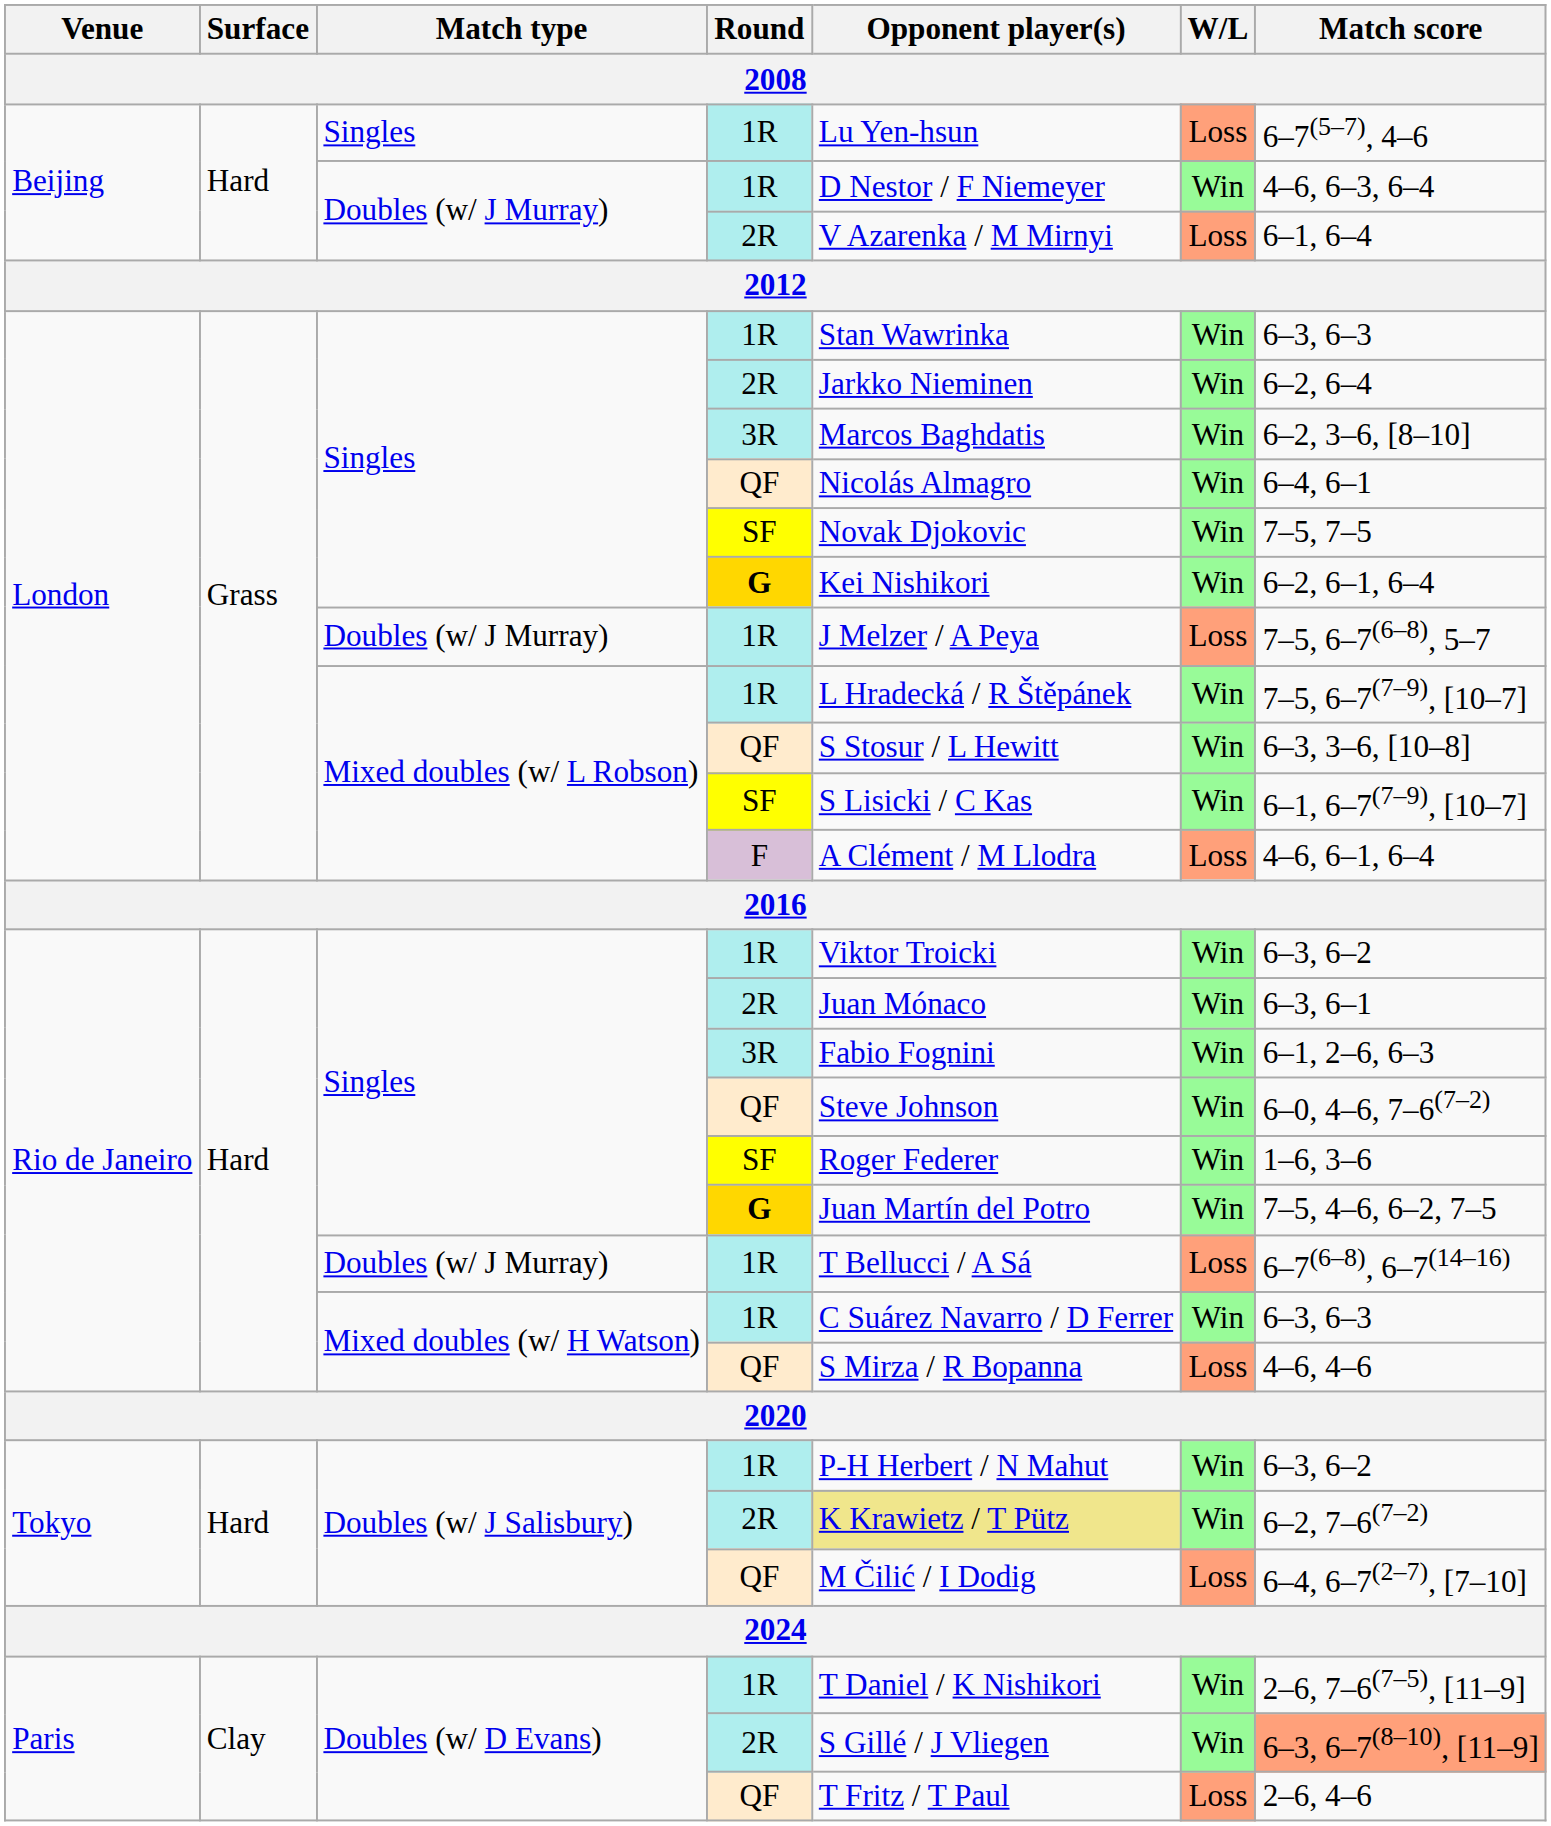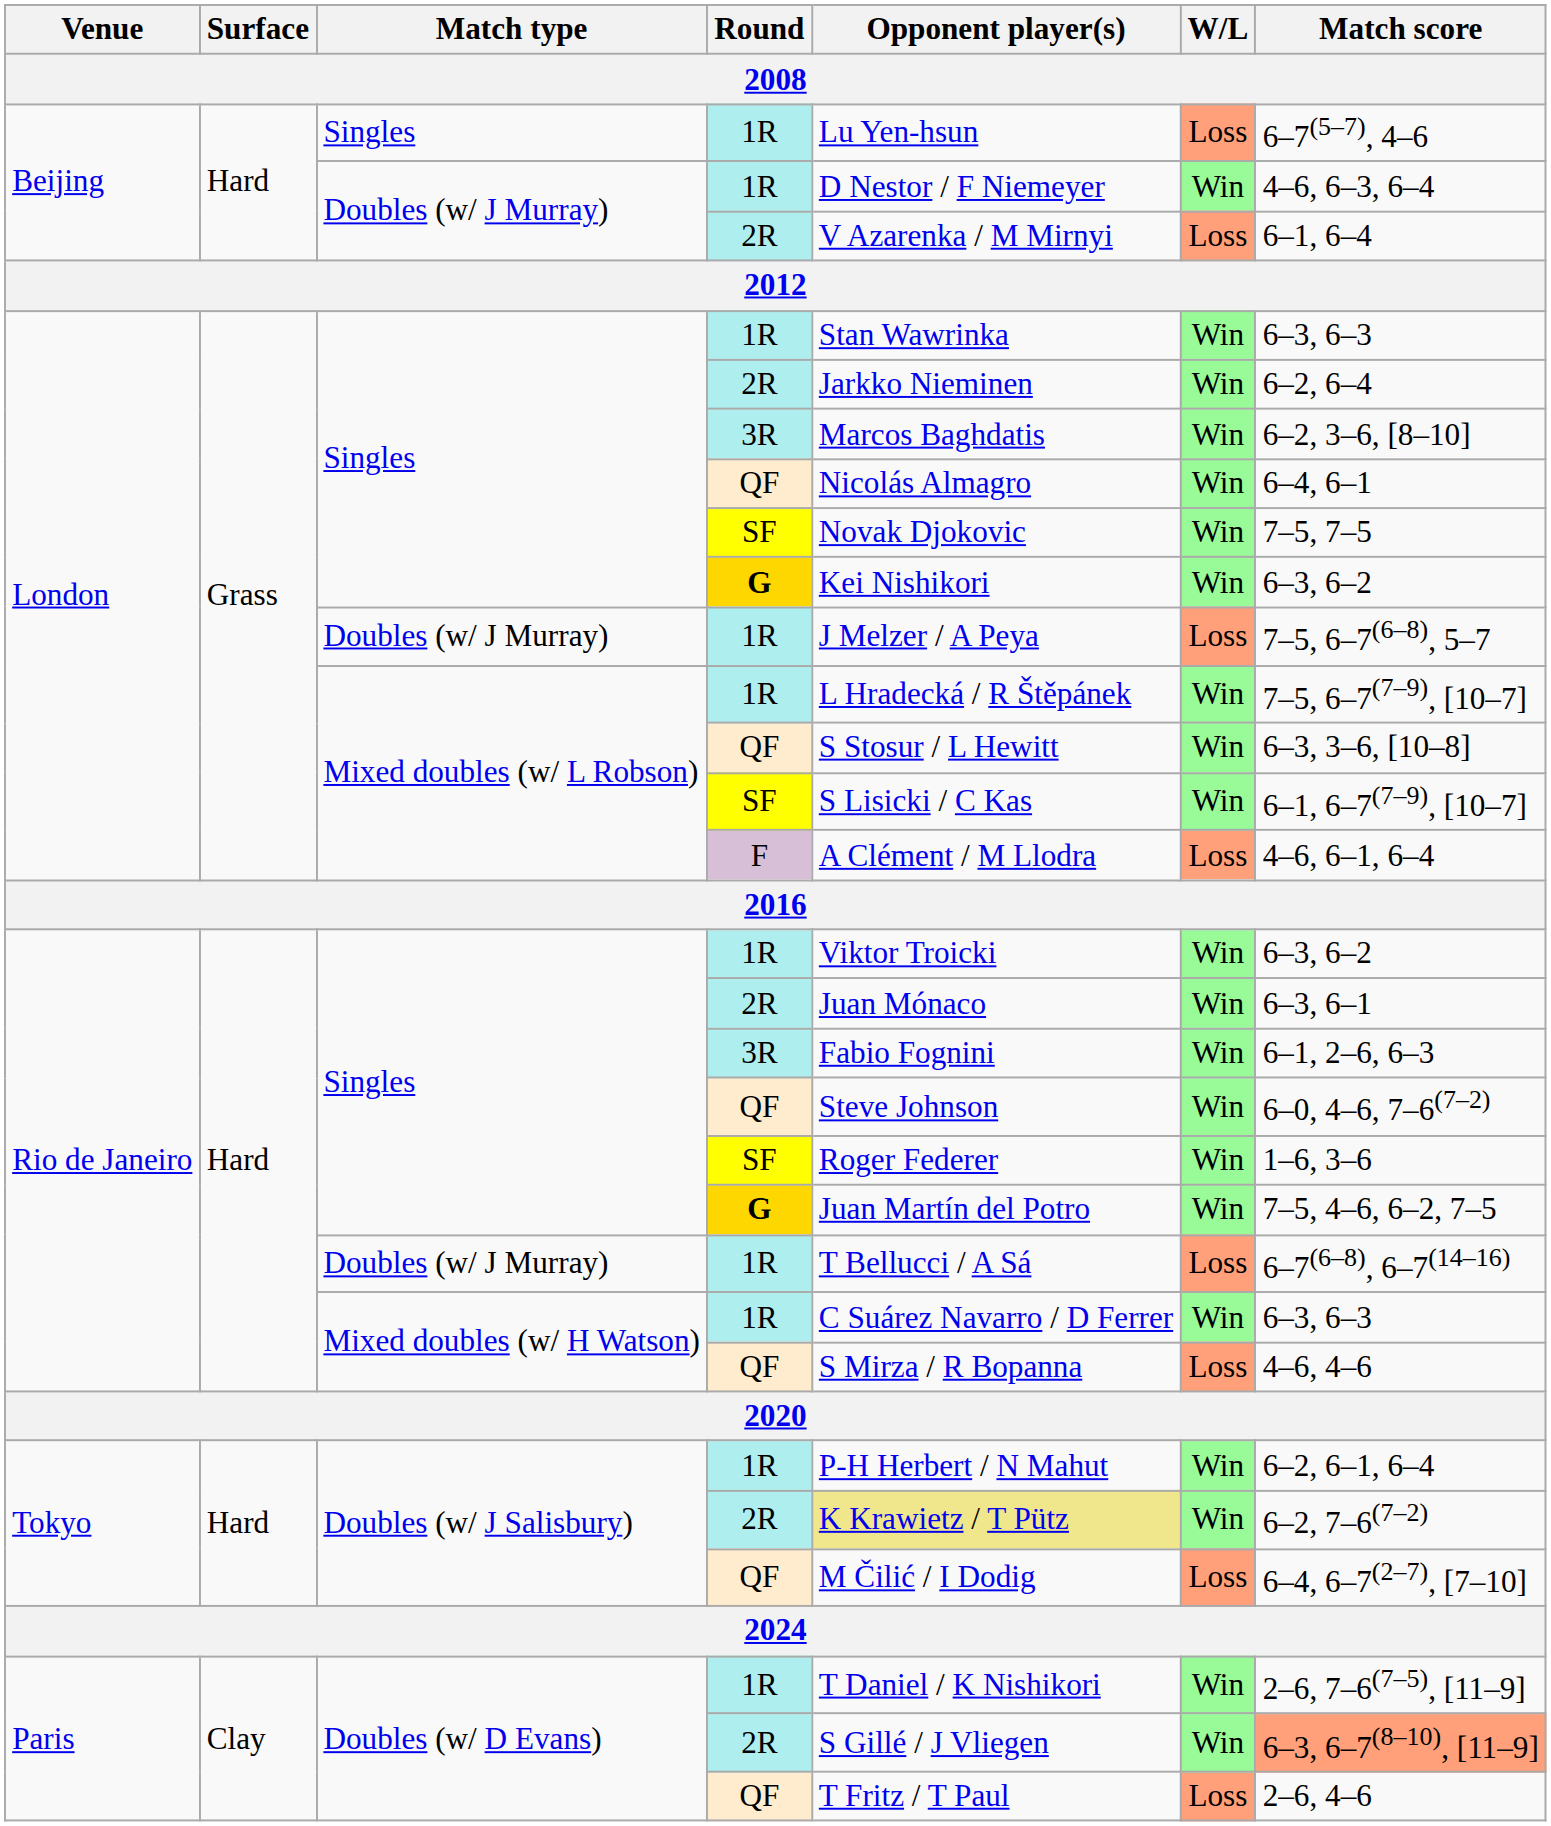 <table class="wikitable nowrap">
 <tr>
 <th>Venue</th>
 <th>Surface</th>
 <th>Match type</th>
 <th>Round</th>
 <th>Opponent player(s)</th>
 <th>W/L</th>
 <th>Match score</th>
 </tr>
 <tr bgcolor="efefef" class="sortbottom">
 <th colspan="8"><a href='#'>2008</a></th>
 </tr>
 <tr>
 <td rowspan="3"><a href='#'>Beijing</a></td>
 <td rowspan="3">Hard</td>
 <td rowspan="1"><a href='#'>Singles</a></td>
 <td bgcolor="afeeee" align=center>1R</td>
 <td> <a href='#'>Lu Yen-hsun</a></td>
 <td bgcolor=ffa07a align=center>Loss</td>
 <td>6–7<sup>(5–7)</sup>, 4–6</td>
 </tr>
 <tr>
 <td rowspan="2"><a href='#'>Doubles</a> (w/ <a href='#'>J Murray</a>)</td>
 <td bgcolor="afeeee" align=center>1R</td>
 <td> <a href='#'>D Nestor</a> / <a href='#'>F Niemeyer</a></td>
 <td bgcolor=98fb98 align=center>Win</td>
 <td>4–6, 6–3, 6–4</td>
 </tr>
 <tr>
 <td bgcolor="afeeee" align=center>2R</td>
 <td> <a href='#'>V Azarenka</a> / <a href='#'>M Mirnyi</a></td>
 <td bgcolor=ffa07a align=center>Loss</td>
 <td>6–1, 6–4</td>
 </tr>
 <tr bgcolor="efefef" class="sortbottom">
 <th colspan="8"><a href='#'>2012</a></th>
 </tr>
 <tr>
 <td rowspan="11"><a href='#'>London</a></td>
 <td rowspan="11">Grass</td>
 <td rowspan="6"><a href='#'>Singles</a></td>
 <td bgcolor="afeeee" align=center>1R</td>
 <td> <a href='#'>Stan Wawrinka</a></td>
 <td bgcolor=98fb98 align=center>Win</td>
 <td>6–3, 6–3</td>
 </tr>
 <tr>
 <td bgcolor="afeeee" align=center>2R</td>
 <td> <a href='#'>Jarkko Nieminen</a></td>
 <td bgcolor=98fb98 align=center>Win</td>
 <td>6–2, 6–4</td>
 </tr>
 <tr>
 <td bgcolor="afeeee" align=center>3R</td>
 <td> <a href='#'>Marcos Baghdatis</a></td>
 <td bgcolor=98fb98 align=center>Win</td>
 <td>6–2, 3–6, [8–10]</td>
 </tr>
 <tr>
 <td bgcolor="ffebcd" align=center>QF</td>
 <td> <a href='#'>Nicolás Almagro</a></td>
 <td bgcolor=98fb98 align=center>Win</td>
 <td>6–4, 6–1</td>
 </tr>
 <tr>
 <td bgcolor="yellow" align=center>SF</td>
 <td> <a href='#'>Novak Djokovic</a></td>
 <td bgcolor=98fb98 align=center>Win</td>
 <td>7–5, 7–5</td>
 </tr>
 <tr>
 <td bgcolor="gold" align=center><strong>G</strong></td>
 <td> <a href='#'>Kei Nishikori</a></td>
 <td bgcolor=98fb98 align=center>Win</td>
-<td>6–2, 6–1, 6–4</td>
+<td>6–3, 6–2</td>
 </tr>
 <tr>
 <td><a href='#'>Doubles</a> (w/ J Murray)</td>
 <td bgcolor="afeeee" align=center>1R</td>
 <td> <a href='#'>J Melzer</a> / <a href='#'>A Peya</a></td>
 <td bgcolor=ffa07a align=center>Loss</td>
 <td>7–5, 6–7<sup>(6–8)</sup>, 5–7</td>
 </tr>
 <tr>
 <td rowspan="4"><a href='#'>Mixed doubles</a> (w/ <a href='#'>L Robson</a>)</td>
 <td bgcolor="afeeee" align=center>1R</td>
 <td> <a href='#'>L Hradecká</a> / <a href='#'>R Štěpánek</a></td>
 <td bgcolor=98fb98 align=center>Win</td>
 <td>7–5, 6–7<sup>(7–9)</sup>, [10–7]</td>
 </tr>
 <tr>
 <td bgcolor="ffebcd" align=center>QF</td>
 <td> <a href='#'>S Stosur</a> / <a href='#'>L Hewitt</a></td>
 <td bgcolor=98fb98 align=center>Win</td>
 <td>6–3, 3–6, [10–8]</td>
 </tr>
 <tr>
 <td bgcolor="yellow" align=center>SF</td>
 <td> <a href='#'>S Lisicki</a> / <a href='#'>C Kas</a></td>
 <td bgcolor=98fb98 align=center>Win</td>
 <td>6–1, 6–7<sup>(7–9)</sup>, [10–7]</td>
 </tr>
 <tr>
 <td bgcolor="thistle" align=center>F</td>
 <td> <a href='#'>A Clément</a> / <a href='#'>M Llodra</a></td>
 <td bgcolor=ffa07a align=center>Loss</td>
 <td>4–6, 6–1, 6–4</td>
 </tr>
 <tr bgcolor="efefef" class="sortbottom">
 <th colspan="8"><a href='#'>2016</a></th>
 </tr>
 <tr>
 <td rowspan="9"><a href='#'>Rio de Janeiro</a></td>
 <td rowspan="9">Hard</td>
 <td rowspan="6"><a href='#'>Singles</a></td>
 <td bgcolor="afeeee" align=center>1R</td>
 <td> <a href='#'>Viktor Troicki</a></td>
 <td bgcolor=98fb98 align=center>Win</td>
 <td>6–3, 6–2</td>
 </tr>
 <tr>
 <td bgcolor="afeeee" align=center>2R</td>
 <td> <a href='#'>Juan Mónaco</a></td>
 <td bgcolor=98fb98 align=center>Win</td>
 <td>6–3, 6–1</td>
 </tr>
 <tr>
 <td bgcolor="afeeee" align=center>3R</td>
 <td> <a href='#'>Fabio Fognini</a></td>
 <td bgcolor=98fb98 align=center>Win</td>
 <td>6–1, 2–6, 6–3</td>
 </tr>
 <tr>
 <td bgcolor="ffebcd" align=center>QF</td>
 <td> <a href='#'>Steve Johnson</a></td>
 <td bgcolor=98fb98 align=center>Win</td>
 <td>6–0, 4–6, 7–6<sup>(7–2)</sup></td>
 </tr>
 <tr>
 <td bgcolor="yellow" align=center>SF</td>
 <td> <a href='#'>Roger Federer</a></td>
 <td bgcolor=98fb98 align=center>Win</td>
 <td>1–6, 3–6</td>
 </tr>
 <tr>
 <td bgcolor="gold" align=center><strong>G</strong></td>
 <td> <a href='#'>Juan Martín del Potro</a></td>
 <td bgcolor=98fb98 align=center>Win</td>
 <td>7–5, 4–6, 6–2, 7–5</td>
 </tr>
 <tr>
 <td><a href='#'>Doubles</a> (w/ J Murray)</td>
 <td bgcolor="afeeee" align=center>1R</td>
 <td> <a href='#'>T Bellucci</a> / <a href='#'>A Sá</a></td>
 <td bgcolor=ffa07a align=center>Loss</td>
 <td>6–7<sup>(6–8)</sup>, 6–7<sup>(14–16)</sup></td>
 </tr>
 <tr>
 <td rowspan="2"><a href='#'>Mixed doubles</a> (w/ <a href='#'>H Watson</a>)</td>
 <td bgcolor="afeeee" align=center>1R</td>
 <td> <a href='#'>C Suárez Navarro</a> / <a href='#'>D Ferrer</a></td>
 <td bgcolor=98fb98 align=center>Win</td>
 <td>6–3, 6–3</td>
 </tr>
 <tr>
 <td bgcolor="ffebcd" align=center>QF</td>
 <td> <a href='#'>S Mirza</a> / <a href='#'>R Bopanna</a></td>
 <td bgcolor=ffa07a align=center>Loss</td>
 <td>4–6, 4–6</td>
 </tr>
 <tr bgcolor="efefef" class="sortbottom">
 <th colspan="8"><a href='#'>2020</a></th>
 </tr>
 <tr>
 <td rowspan="3"><a href='#'>Tokyo</a></td>
 <td rowspan="3">Hard</td>
 <td rowspan="3"><a href='#'>Doubles</a> (w/ <a href='#'>J Salisbury</a>)</td>
 <td bgcolor="afeeee" align=center>1R</td>
 <td> <a href='#'>P-H Herbert</a> / <a href='#'>N Mahut</a></td>
 <td bgcolor=98fb98 align=center>Win</td>
-<td>6–3, 6–2</td>
+<td>6–2, 6–1, 6–4</td>
 </tr>
 <tr>
 <td bgcolor="afeeee" align=center>2R</td>
 <td style="background: khaki;"> <a href='#'>K Krawietz</a> / <a href='#'>T Pütz</a></td>
 <td bgcolor=98fb98 align=center>Win</td>
 <td>6–2, 7–6<sup>(7–2)</sup></td>
 </tr>
 <tr>
 <td bgcolor="ffebcd" align=center>QF</td>
 <td> <a href='#'>M Čilić</a> / <a href='#'>I Dodig</a></td>
 <td bgcolor=ffa07a align=center>Loss</td>
 <td>6–4, 6–7<sup>(2–7)</sup>, [7–10]</td>
 </tr>
 <tr bgcolor="efefef" class="sortbottom">
 <th colspan="8"><a href='#'>2024</a></th>
 </tr>
 <tr>
 <td rowspan="3"><a href='#'>Paris</a></td>
 <td rowspan="3">Clay</td>
 <td rowspan="3"><a href='#'>Doubles</a> (w/ <a href='#'>D Evans</a>)</td>
 <td bgcolor="afeeee" align=center>1R</td>
 <td> <a href='#'>T Daniel</a> / <a href='#'>K Nishikori</a></td>
 <td bgcolor=98fb98 align=center>Win</td>
 <td>2–6, 7–6<sup>(7–5)</sup>, [11–9]</td>
 </tr>
 <tr>
 <td bgcolor="afeeee" align=center>2R</td>
 <td> <a href='#'>S Gillé</a> / <a href='#'>J Vliegen</a></td>
 <td bgcolor=98fb98 align=center>Win</td>
 <td style="background: lightsalmon;">6–3, 6–7<sup>(8–10)</sup>, [11–9]</td>
 </tr>
 <tr>
 <td bgcolor="ffebcd" align=center>QF</td>
 <td> <a href='#'>T Fritz</a> / <a href='#'>T Paul</a></td>
 <td bgcolor=ffa07a align=center>Loss</td>
 <td>2–6, 4–6</td>
 </tr>
 </table>
